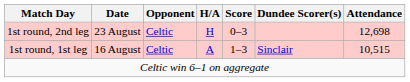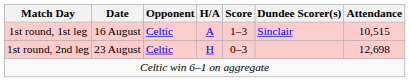 <table class="wikitable" style="text-align:center">
 <tr>
 <th>Match Day</th>
 <th>Date</th>
 <th>Opponent</th>
 <th>H/A</th>
 <th>Score</th>
 <th>Dundee Scorer(s)</th>
 <th>Attendance</th>
 </tr>
 <tr bgcolor="#FFCCCC">
+<td>1st round, 1st leg</td>
+<td align="left">16 August</td>
+<td align="left"><a href='#'>Celtic</a></td>
+<td><a href='#'>A</a></td>
+<td>1–3</td>
+<td align="left"><a href='#'>Sinclair</a></td>
+<td>10,515</td>
+</tr>
+<tr bgcolor="#FFCCCC">
 <td>1st round, 2nd leg</td>
 <td align="left">23 August</td>
 <td align="left"><a href='#'>Celtic</a></td>
 <td><a href='#'>H</a></td>
 <td>0–3</td>
 <td align="left"></td>
 <td>12,698</td>
 </tr>
-<tr bgcolor="#FFCCCC">
-<td>1st round, 1st leg</td>
-<td align="left">16 August</td>
-<td align="left"><a href='#'>Celtic</a></td>
-<td><a href='#'>A</a></td>
-<td>1–3</td>
-<td align="left"><a href='#'>Sinclair</a></td>
-<td>10,515</td>
-</tr>
 <tr>
 <td colspan="7"><em>Celtic win 6–1 on aggregate</em></td>
 </tr>
 </table>
